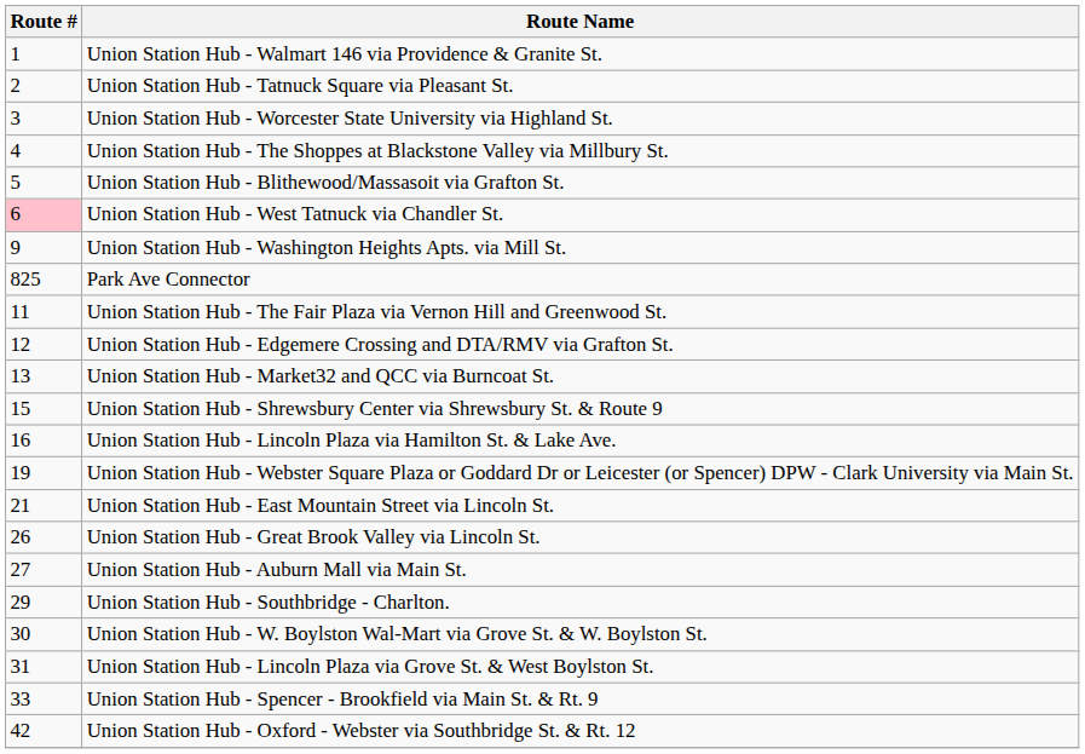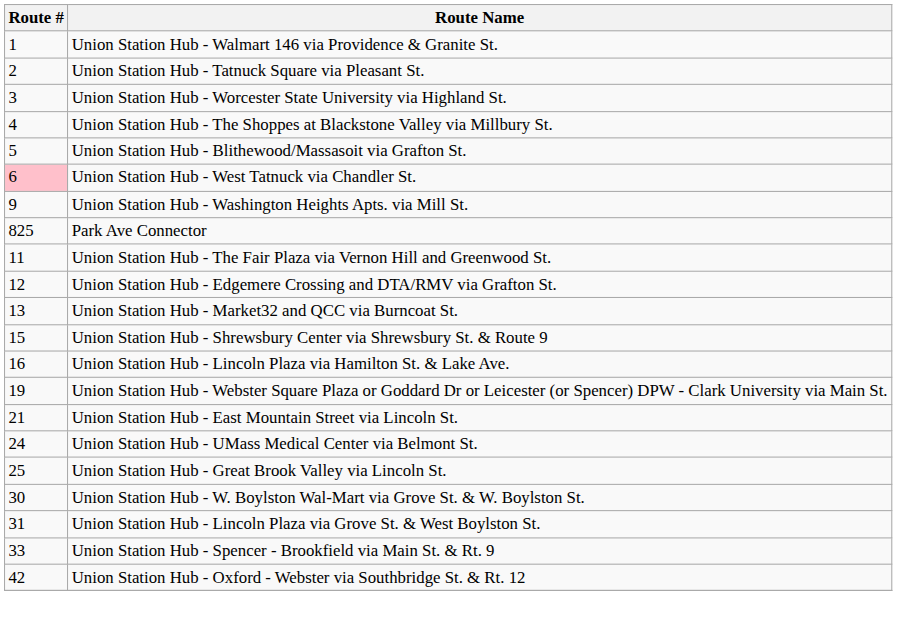 <table class="wikitable">
 <tr>
 <th>Route #</th>
 <th>Route Name</th>
 </tr>
 <tr>
 <td>1</td>
 <td>Union Station Hub - Walmart 146 via Providence & Granite St.</td>
 </tr>
 <tr>
 <td>2</td>
 <td>Union Station Hub - Tatnuck Square via Pleasant St.</td>
 </tr>
 <tr>
 <td>3</td>
 <td>Union Station Hub - Worcester State University via Highland St.</td>
 </tr>
 <tr>
 <td>4</td>
 <td>Union Station Hub - The Shoppes at Blackstone Valley via Millbury St.</td>
 </tr>
 <tr>
 <td>5</td>
 <td>Union Station Hub - Blithewood/Massasoit via Grafton St.</td>
 </tr>
 <tr>
 <td style="background: pink;">6</td>
 <td>Union Station Hub - West Tatnuck via Chandler St.</td>
 </tr>
 <tr>
 <td>9</td>
 <td>Union Station Hub - Washington Heights Apts. via Mill St.</td>
 </tr>
 <tr>
 <td>825</td>
 <td>Park Ave Connector</td>
 </tr>
 <tr>
 <td>11</td>
 <td>Union Station Hub - The Fair Plaza via Vernon Hill and Greenwood St.</td>
 </tr>
 <tr>
 <td>12</td>
 <td>Union Station Hub - Edgemere Crossing and DTA/RMV via Grafton St.</td>
 </tr>
 <tr>
 <td>13</td>
 <td>Union Station Hub - Market32 and QCC via Burncoat St.</td>
 </tr>
 <tr>
 <td>15</td>
 <td>Union Station Hub - Shrewsbury Center via Shrewsbury St. & Route 9</td>
 </tr>
 <tr>
 <td>16</td>
 <td>Union Station Hub - Lincoln Plaza via Hamilton St. & Lake Ave.</td>
 </tr>
 <tr>
 <td>19</td>
 <td>Union Station Hub - Webster Square Plaza or Goddard Dr or Leicester (or Spencer) DPW - Clark University via Main St.</td>
 </tr>
 <tr>
 <td>21</td>
 <td>Union Station Hub - East Mountain Street via Lincoln St.</td>
 </tr>
 <tr>
-<td>26</td>
-<td>Union Station Hub - Great Brook Valley via Lincoln St.</td>
+<td>24</td>
+<td>Union Station Hub - UMass Medical Center via Belmont St.</td>
 </tr>
 <tr>
-<td>27</td>
-<td>Union Station Hub - Auburn Mall via Main St.</td>
-</tr>
-<tr>
-<td>29</td>
-<td>Union Station Hub - Southbridge - Charlton.</td>
+<td>25</td>
+<td>Union Station Hub - Great Brook Valley via Lincoln St.</td>
 </tr>
 <tr>
 <td>30</td>
 <td>Union Station Hub - W. Boylston Wal-Mart via Grove St. & W. Boylston St.</td>
 </tr>
 <tr>
 <td>31</td>
 <td>Union Station Hub - Lincoln Plaza via Grove St. & West Boylston St.</td>
 </tr>
 <tr>
 <td>33</td>
 <td>Union Station Hub - Spencer - Brookfield via Main St. & Rt. 9</td>
 </tr>
 <tr>
 <td>42</td>
 <td>Union Station Hub - Oxford - Webster via Southbridge St. & Rt. 12</td>
 </tr>
 <tr>
 </tr>
 </table>
